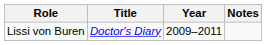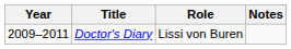 <table class="wikitable sortable">
 <tr>
+<th>Year</th>
+<th>Title</th>
 <th>Role</th>
-<th>Title</th>
-<th>Year</th>
 <th class="unsortable">Notes</th>
 </tr>
 <tr>
+<td>2009–2011</td>
+<td><em><a href='#'>Doctor's Diary</a></em></td>
 <td>Lissi von Buren</td>
-<td><em><a href='#'>Doctor's Diary</a></em></td>
-<td>2009–2011</td>
 <td></td>
 </tr>
 </table>
